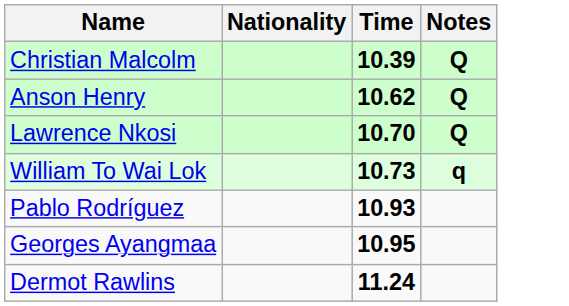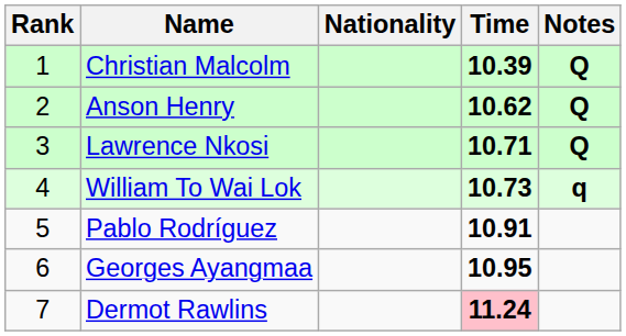 <table class="wikitable sortable" style="text-align:center">
 <tr>
+<th>Rank</th>
 <th>Name</th>
 <th>Nationality</th>
 <th>Time</th>
 <th>Notes</th>
 </tr>
 <tr bgcolor=ccffcc>
+<td>1</td>
 <td align=left><a href='#'>Christian Malcolm</a></td>
 <td align=left></td>
 <td><strong>10.39</strong></td>
 <td><strong>Q</strong></td>
 </tr>
 <tr bgcolor=ccffcc>
+<td>2</td>
 <td align=left><a href='#'>Anson Henry</a></td>
 <td align=left></td>
 <td><strong>10.62</strong></td>
 <td><strong>Q</strong></td>
 </tr>
 <tr bgcolor=ccffcc>
+<td>3</td>
 <td align=left><a href='#'>Lawrence Nkosi</a></td>
 <td align=left></td>
-<td><strong>10.70</strong></td>
+<td><strong>10.71</strong></td>
 <td><strong>Q</strong></td>
 </tr>
 <tr bgcolor=ddffdd>
+<td>4</td>
 <td align=left><a href='#'>William To Wai Lok</a></td>
 <td align=left></td>
 <td><strong>10.73</strong></td>
 <td><strong>q</strong></td>
 </tr>
 <tr>
+<td>5</td>
 <td align=left><a href='#'>Pablo Rodríguez</a></td>
 <td align=left></td>
-<td><strong>10.93</strong></td>
+<td><strong>10.91</strong></td>
 <td></td>
 </tr>
 <tr>
+<td>6</td>
 <td align=left><a href='#'>Georges Ayangmaa</a></td>
 <td align=left></td>
 <td><strong>10.95</strong></td>
 <td></td>
 </tr>
 <tr>
+<td>7</td>
 <td align=left><a href='#'>Dermot Rawlins</a></td>
 <td align=left></td>
-<td><strong>11.24</strong></td>
+<td style="background: pink;"><strong>11.24</strong></td>
 <td></td>
 </tr>
 </table>
